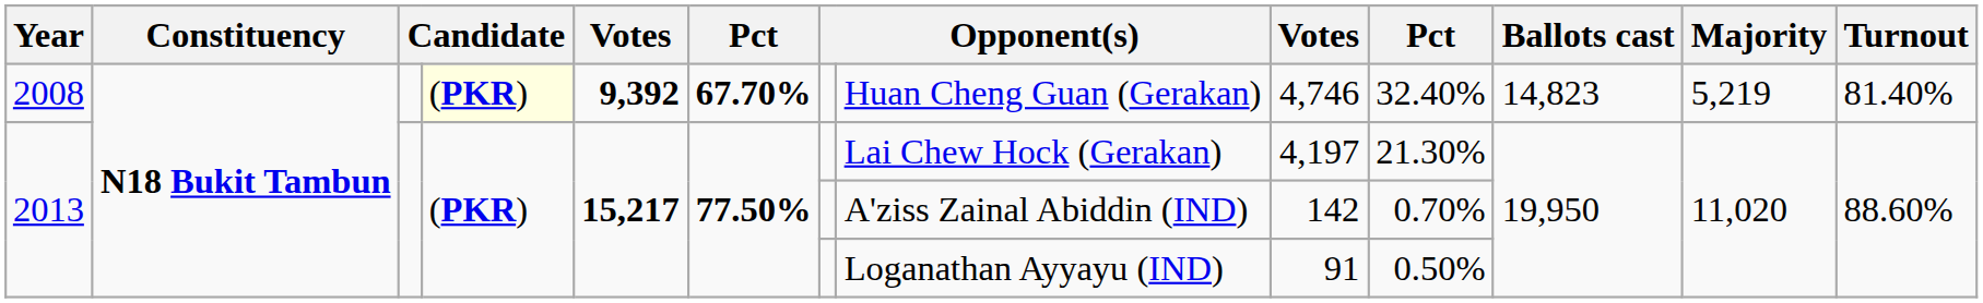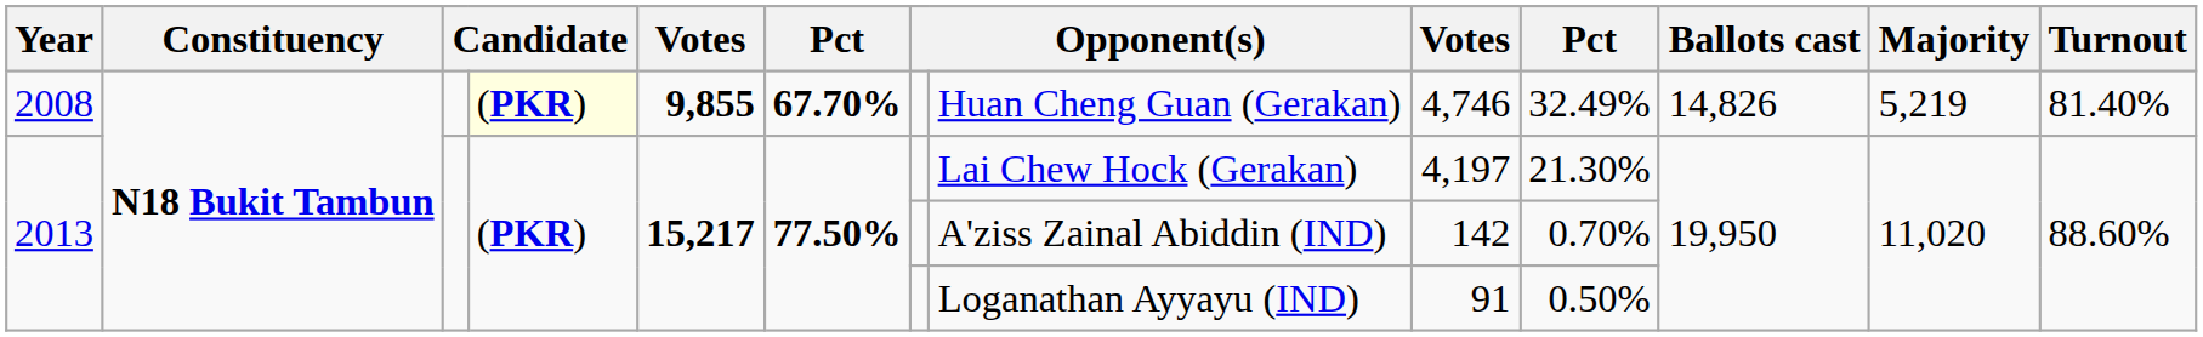 <table class="wikitable" style="margin:0.5em ; font-size:95%">
 <tr>
 <th>Year</th>
 <th>Constituency</th>
 <th colspan=2>Candidate</th>
 <th>Votes</th>
 <th>Pct</th>
 <th colspan=2>Opponent(s)</th>
 <th>Votes</th>
 <th>Pct</th>
 <th>Ballots cast</th>
 <th>Majority</th>
 <th>Turnout</th>
 </tr>
 <tr>
 <td><a href='#'>2008</a></td>
 <td rowspan=4><strong>N18 <a href='#'>Bukit Tambun</a></strong></td>
 <td></td>
 <td style="background: lightyellow;"> (<a href='#'><strong>PKR</strong></a>)</td>
-<td align="right"><strong>9,392</strong></td>
+<td align="right"><strong>9,855</strong></td>
 <td><strong>67.70%</strong></td>
 <td></td>
 <td><a href='#'>Huan Cheng Guan</a> (<a href='#'>Gerakan</a>)</td>
 <td align="right">4,746</td>
-<td>32.40%</td>
-<td>14,823</td>
+<td>32.49%</td>
+<td>14,826</td>
 <td>5,219</td>
 <td>81.40%</td>
 </tr>
 <tr>
 <td rowspan=3><a href='#'>2013</a></td>
 <td rowspan=3 ></td>
 <td rowspan=3> (<a href='#'><strong>PKR</strong></a>)</td>
 <td rowspan=3 align="right"><strong>15,217</strong></td>
 <td rowspan=3><strong>77.50%</strong></td>
 <td></td>
 <td><a href='#'>Lai Chew Hock</a> (<a href='#'>Gerakan</a>)</td>
 <td align="right">4,197</td>
 <td>21.30%</td>
 <td rowspan=3>19,950</td>
 <td rowspan=3>11,020</td>
 <td rowspan=3>88.60%</td>
 </tr>
 <tr>
 <td></td>
 <td>A'ziss Zainal Abiddin (<a href='#'>IND</a>)</td>
 <td align="right">142</td>
 <td align="right">0.70%</td>
 </tr>
 <tr>
 <td></td>
 <td>Loganathan Ayyayu (<a href='#'>IND</a>)</td>
 <td align="right">91</td>
 <td align="right">0.50%</td>
 </tr>
 </table>
